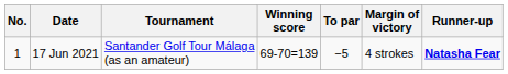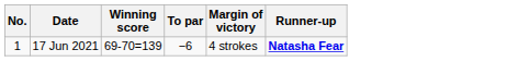 <table class="wikitable" style="font-size:95%;">
 <tr>
 <th>No.</th>
 <th>Date</th>
-<th>Tournament</th>
 <th>Winning<br>score</th>
 <th>To par</th>
 <th>Margin of<br>victory</th>
 <th>Runner-up</th>
 </tr>
 <tr>
 <td align=center>1</td>
 <td align=right>17 Jun 2021</td>
-<td><a href='#'>Santander Golf Tour Málaga</a><br>(as an amateur)</td>
 <td align=right>69-70=139</td>
-<td align=center>−5</td>
+<td align=center>−6</td>
 <td>4 strokes</td>
 <td><strong> <a href='#'>Natasha Fear</a></strong></td>
 </tr>
 </table>
